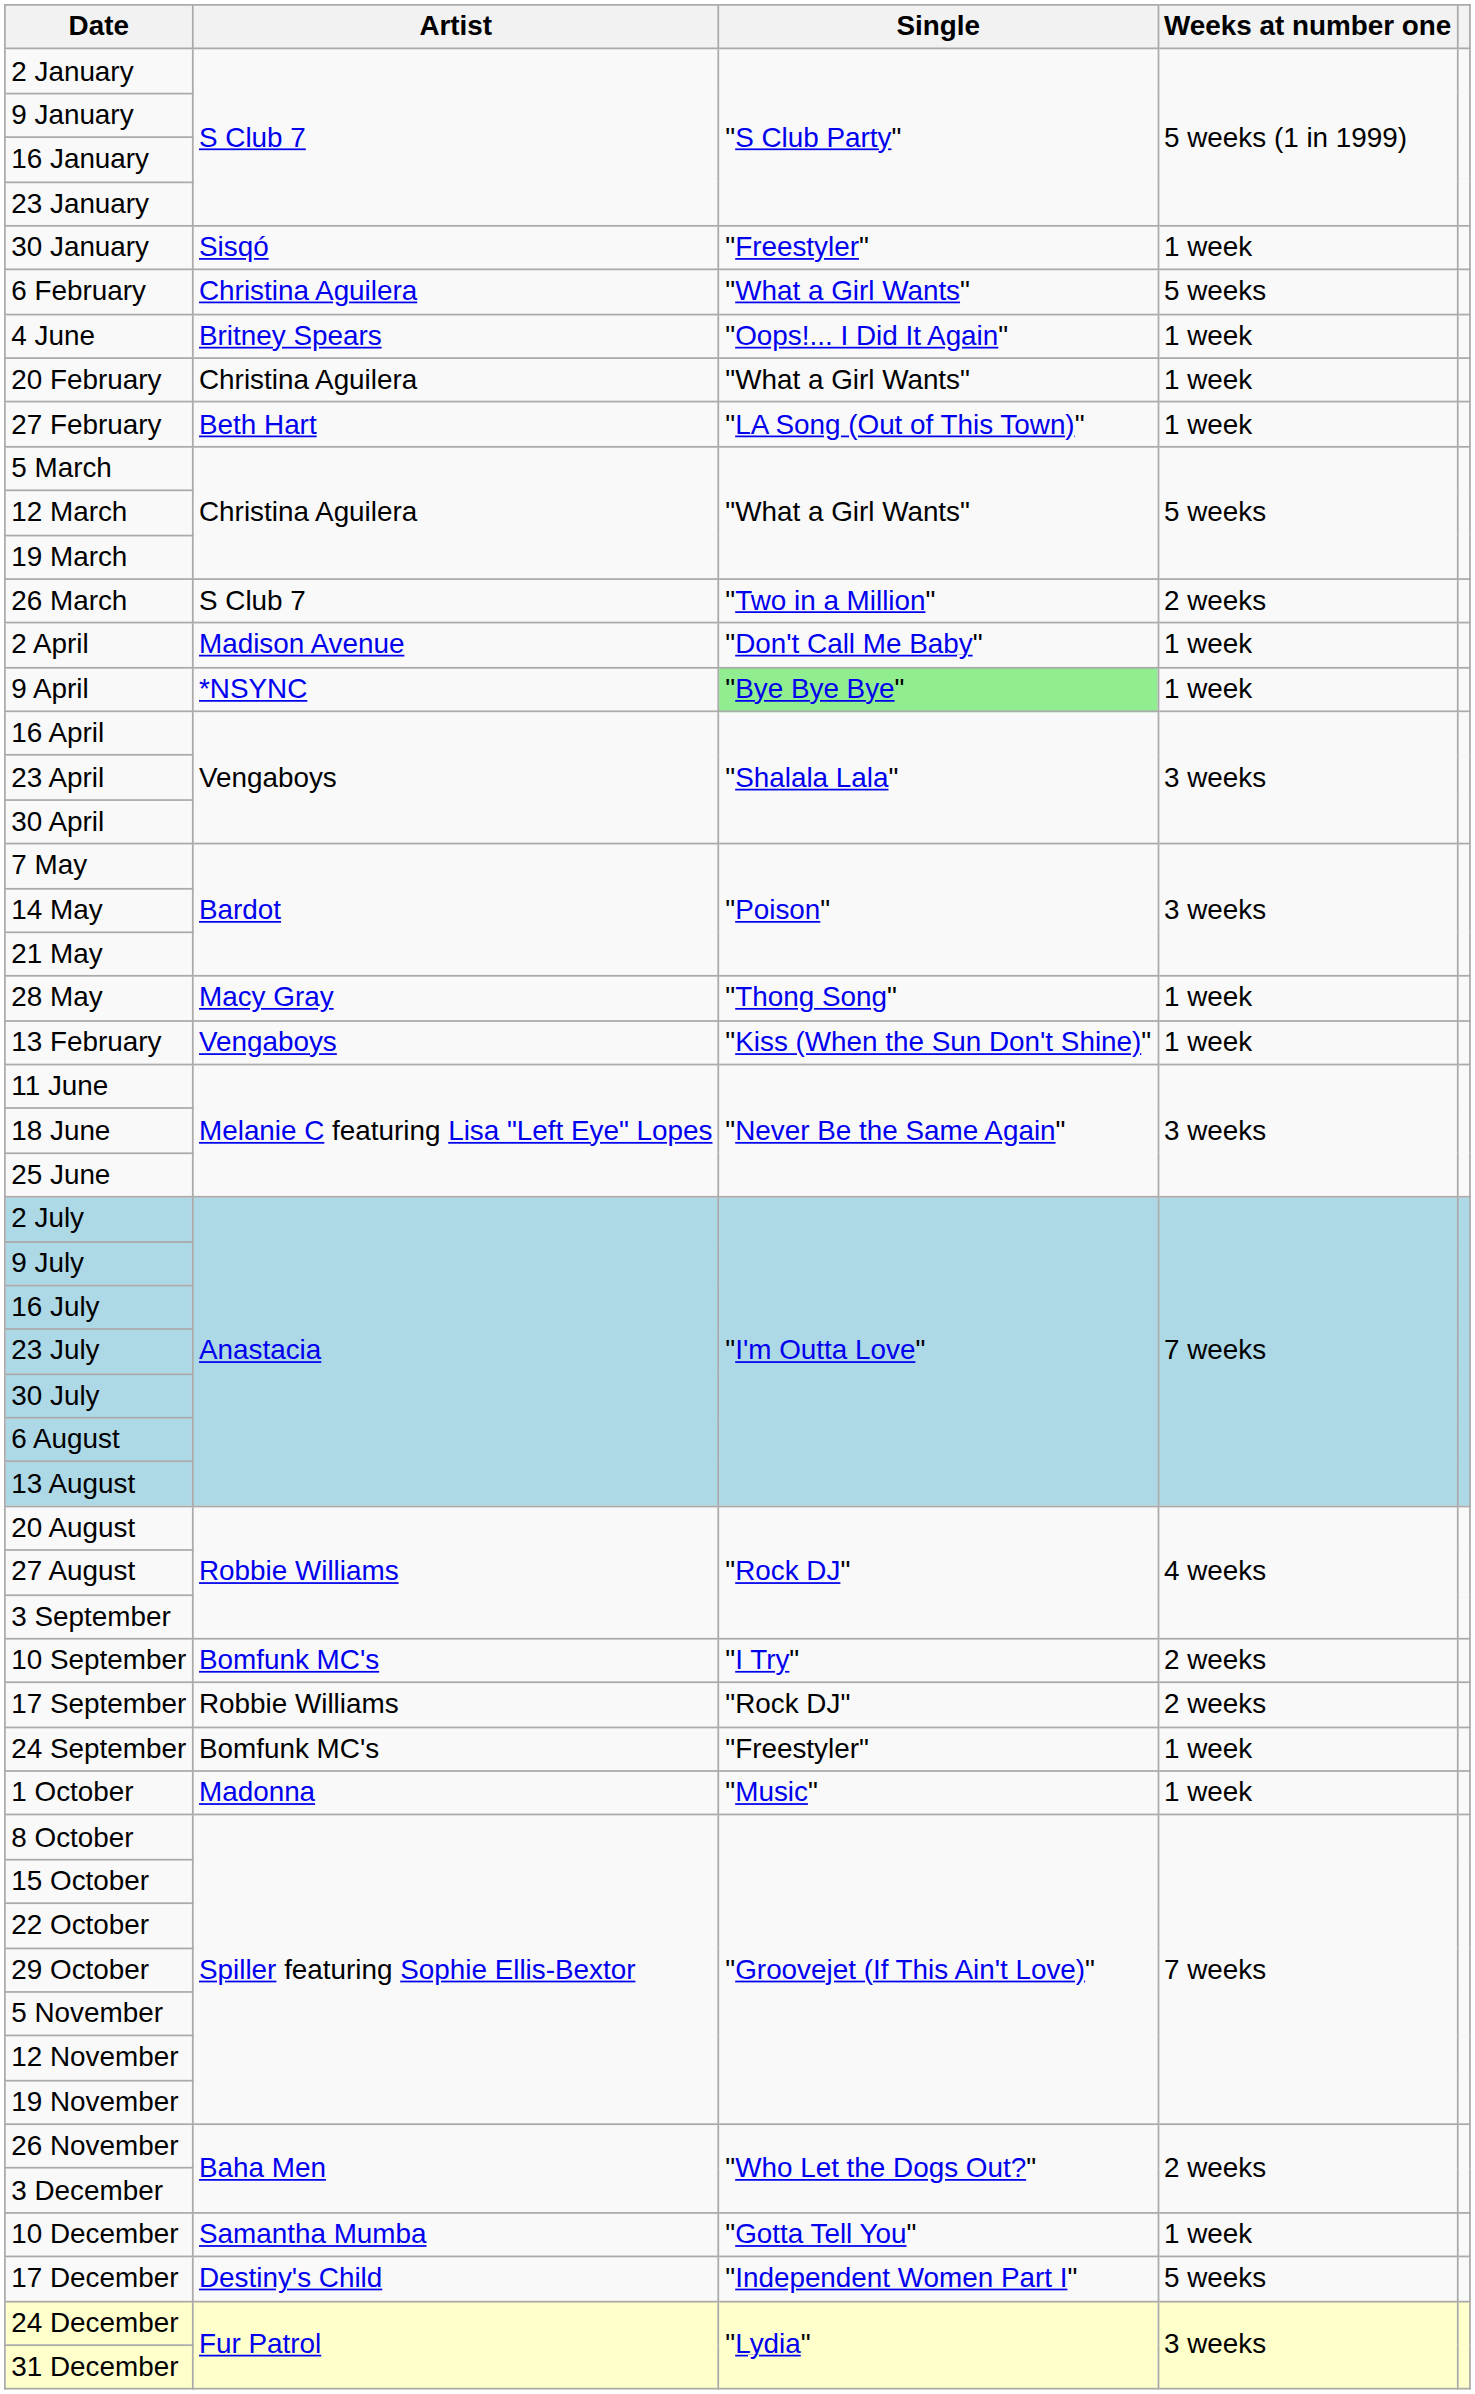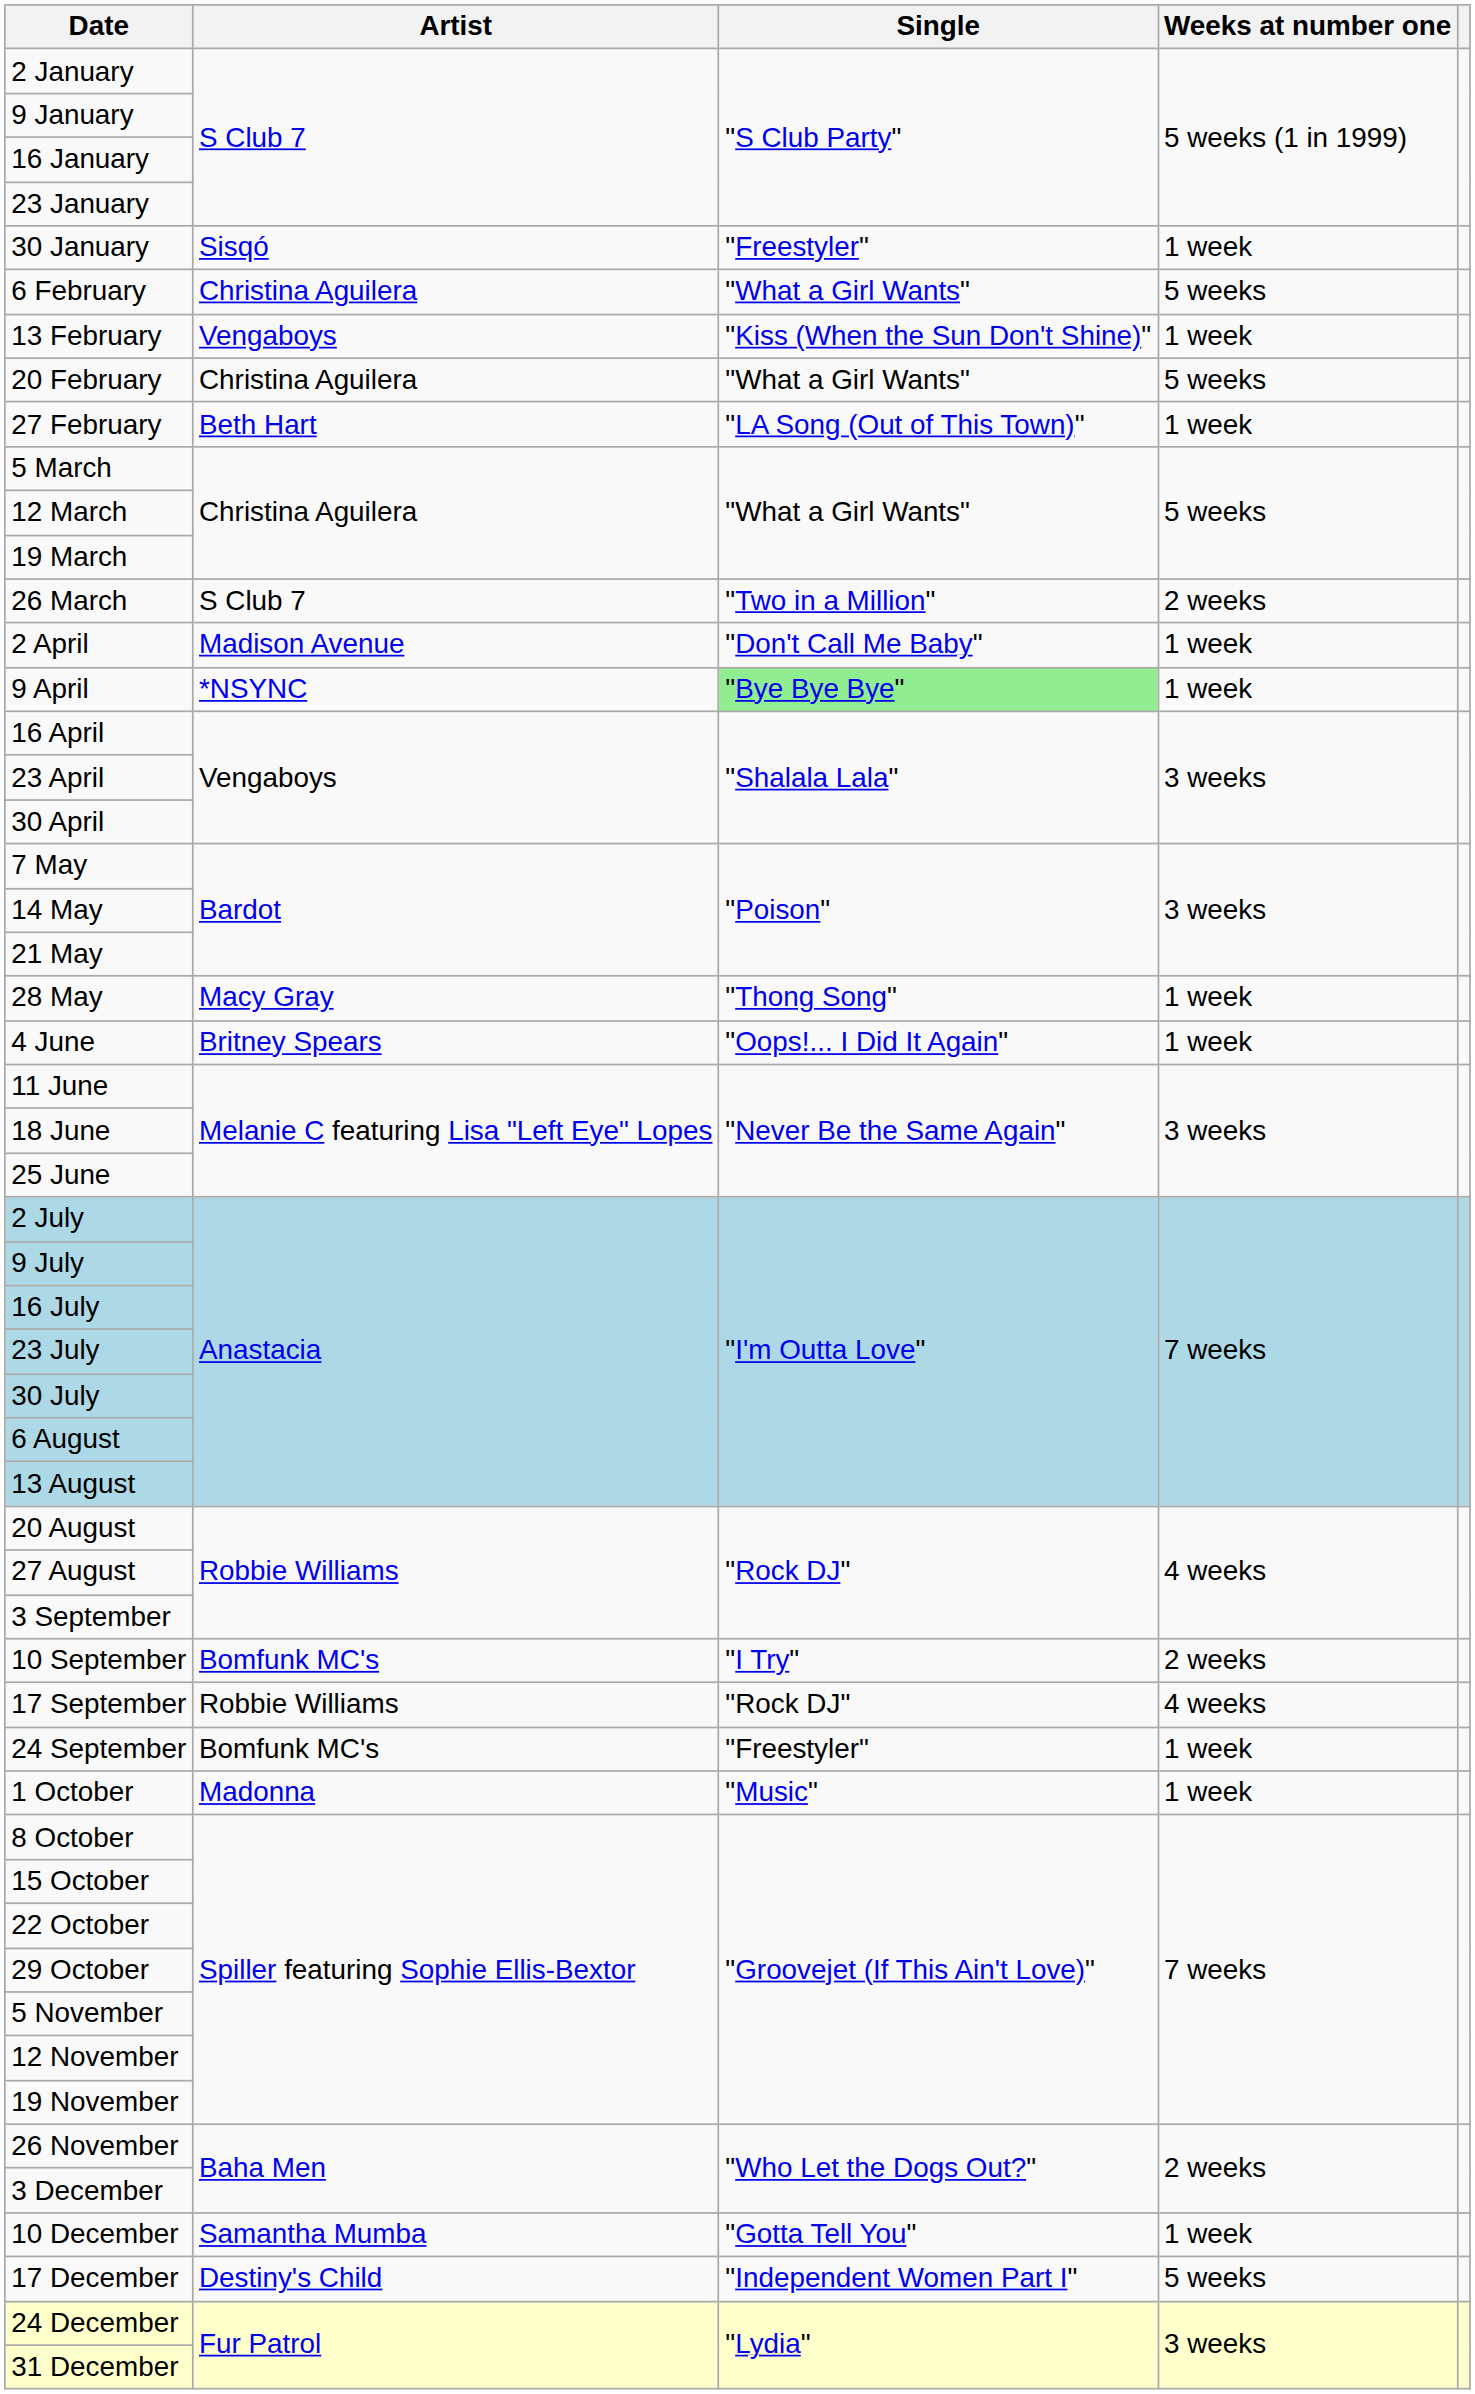 <table class="wikitable">
 <tr>
 <th>Date</th>
 <th>Artist</th>
 <th>Single</th>
 <th>Weeks at number one</th>
 <th></th>
 </tr>
 <tr>
 <td>2 January</td>
 <td rowspan="4"><a href='#'>S Club 7</a></td>
 <td rowspan="4">"<a href='#'>S Club Party</a>"</td>
 <td rowspan="4">5 weeks (1 in 1999)</td>
 <td rowspan="4"></td>
 </tr>
 <tr>
 <td>9 January</td>
 </tr>
 <tr>
 <td>16 January</td>
 </tr>
 <tr>
 <td>23 January</td>
 </tr>
 <tr>
 <td>30 January</td>
 <td><a href='#'>Sisqó</a></td>
 <td>"<a href='#'>Freestyler</a>"</td>
 <td>1 week</td>
 <td></td>
 </tr>
 <tr>
 <td>6 February</td>
 <td><a href='#'>Christina Aguilera</a></td>
 <td>"<a href='#'>What a Girl Wants</a>"</td>
 <td>5 weeks</td>
 <td></td>
 </tr>
 <tr>
-<td>4 June</td>
-<td><a href='#'>Britney Spears</a></td>
-<td>"<a href='#'>Oops!... I Did It Again</a>"</td>
+<td>13 February</td>
+<td><a href='#'>Vengaboys</a></td>
+<td>"<a href='#'>Kiss (When the Sun Don't Shine)</a>"</td>
 <td>1 week</td>
 <td></td>
 </tr>
 <tr>
 <td>20 February</td>
 <td>Christina Aguilera</td>
 <td>"What a Girl Wants"</td>
-<td>1 week</td>
+<td>5 weeks</td>
 <td></td>
 </tr>
 <tr>
 <td>27 February</td>
 <td><a href='#'>Beth Hart</a></td>
 <td>"<a href='#'>LA Song (Out of This Town)</a>"</td>
 <td>1 week</td>
 <td></td>
 </tr>
 <tr>
 <td>5 March</td>
 <td rowspan="3">Christina Aguilera</td>
 <td rowspan="3">"What a Girl Wants"</td>
 <td rowspan="3">5 weeks</td>
 <td rowspan="3"></td>
 </tr>
 <tr>
 <td>12 March</td>
 </tr>
 <tr>
 <td>19 March</td>
 </tr>
 <tr>
 <td>26 March</td>
 <td>S Club 7</td>
 <td>"<a href='#'>Two in a Million</a>"</td>
 <td>2 weeks</td>
 <td></td>
 </tr>
 <tr>
 <td>2 April</td>
 <td><a href='#'>Madison Avenue</a></td>
 <td>"<a href='#'>Don't Call Me Baby</a>"</td>
 <td>1 week</td>
 <td></td>
 </tr>
 <tr>
 <td>9 April</td>
 <td><a href='#'>*NSYNC</a></td>
 <td style="background: lightgreen;">"<a href='#'>Bye Bye Bye</a>"</td>
 <td>1 week</td>
 <td></td>
 </tr>
 <tr>
 <td>16 April</td>
 <td rowspan="3">Vengaboys</td>
 <td rowspan="3">"<a href='#'>Shalala Lala</a>"</td>
 <td rowspan="3">3 weeks</td>
 <td rowspan="3"></td>
 </tr>
 <tr>
 <td>23 April</td>
 </tr>
 <tr>
 <td>30 April</td>
 </tr>
 <tr>
 <td>7 May</td>
 <td rowspan="3"><a href='#'>Bardot</a></td>
 <td rowspan="3">"<a href='#'>Poison</a>"</td>
 <td rowspan="3">3 weeks</td>
 <td rowspan="3"></td>
 </tr>
 <tr>
 <td>14 May</td>
 </tr>
 <tr>
 <td>21 May</td>
 </tr>
 <tr>
 <td>28 May</td>
 <td><a href='#'>Macy Gray</a></td>
 <td>"<a href='#'>Thong Song</a>"</td>
 <td>1 week</td>
 <td></td>
 </tr>
 <tr>
-<td>13 February</td>
-<td><a href='#'>Vengaboys</a></td>
-<td>"<a href='#'>Kiss (When the Sun Don't Shine)</a>"</td>
+<td>4 June</td>
+<td><a href='#'>Britney Spears</a></td>
+<td>"<a href='#'>Oops!... I Did It Again</a>"</td>
 <td>1 week</td>
 <td></td>
 </tr>
 <tr>
 <td>11 June</td>
 <td rowspan="3"><a href='#'>Melanie C</a> featuring <a href='#'>Lisa "Left Eye" Lopes</a></td>
 <td rowspan="3">"<a href='#'>Never Be the Same Again</a>"</td>
 <td rowspan="3">3 weeks</td>
 <td rowspan="3"></td>
 </tr>
 <tr>
 <td>18 June</td>
 </tr>
 <tr>
 <td>25 June</td>
 </tr>
 <tr bgcolor="lightblue">
 <td>2 July</td>
 <td rowspan="7"><a href='#'>Anastacia</a></td>
 <td rowspan="7">"<a href='#'>I'm Outta Love</a>"</td>
 <td rowspan="7">7 weeks</td>
 <td rowspan="7"></td>
 </tr>
 <tr bgcolor="lightblue">
 <td>9 July</td>
 </tr>
 <tr bgcolor="lightblue">
 <td>16 July</td>
 </tr>
 <tr bgcolor="lightblue">
 <td>23 July</td>
 </tr>
 <tr bgcolor="lightblue">
 <td>30 July</td>
 </tr>
 <tr bgcolor="lightblue">
 <td>6 August</td>
 </tr>
 <tr bgcolor="lightblue">
 <td>13 August</td>
 </tr>
 <tr>
 <td>20 August</td>
 <td rowspan="3"><a href='#'>Robbie Williams</a></td>
 <td rowspan="3">"<a href='#'>Rock DJ</a>"</td>
 <td rowspan="3">4 weeks</td>
 <td rowspan="3"></td>
 </tr>
 <tr>
 <td>27 August</td>
 </tr>
 <tr>
 <td>3 September</td>
 </tr>
 <tr>
 <td>10 September</td>
 <td><a href='#'>Bomfunk MC's</a></td>
 <td>"<a href='#'>I Try</a>"</td>
 <td>2 weeks</td>
 <td></td>
 </tr>
 <tr>
 <td>17 September</td>
 <td>Robbie Williams</td>
 <td>"Rock DJ"</td>
-<td>2 weeks</td>
+<td>4 weeks</td>
 <td></td>
 </tr>
 <tr>
 <td>24 September</td>
 <td>Bomfunk MC's</td>
 <td>"Freestyler"</td>
 <td>1 week</td>
 <td></td>
 </tr>
 <tr>
 <td>1 October</td>
 <td><a href='#'>Madonna</a></td>
 <td>"<a href='#'>Music</a>"</td>
 <td>1 week</td>
 <td></td>
 </tr>
 <tr>
 <td>8 October</td>
 <td rowspan="7"><a href='#'>Spiller</a> featuring <a href='#'>Sophie Ellis-Bextor</a></td>
 <td rowspan="7">"<a href='#'>Groovejet (If This Ain't Love)</a>"</td>
 <td rowspan="7">7 weeks</td>
 <td rowspan="7"></td>
 </tr>
 <tr>
 <td>15 October</td>
 </tr>
 <tr>
 <td>22 October</td>
 </tr>
 <tr>
 <td>29 October</td>
 </tr>
 <tr>
 <td>5 November</td>
 </tr>
 <tr>
 <td>12 November</td>
 </tr>
 <tr>
 <td>19 November</td>
 </tr>
 <tr>
 <td>26 November</td>
 <td rowspan="2"><a href='#'>Baha Men</a></td>
 <td rowspan="2">"<a href='#'>Who Let the Dogs Out?</a>"</td>
 <td rowspan="2">2 weeks</td>
 <td rowspan="2"></td>
 </tr>
 <tr>
 <td>3 December</td>
 </tr>
 <tr>
 <td>10 December</td>
 <td><a href='#'>Samantha Mumba</a></td>
 <td>"<a href='#'>Gotta Tell You</a>"</td>
 <td>1 week</td>
 <td></td>
 </tr>
 <tr>
 <td>17 December</td>
 <td><a href='#'>Destiny's Child</a></td>
 <td>"<a href='#'>Independent Women Part I</a>"</td>
 <td>5 weeks</td>
 <td></td>
 </tr>
 <tr bgcolor="#FFFFCC">
 <td>24 December</td>
 <td rowspan="2"><a href='#'>Fur Patrol</a></td>
 <td rowspan="2">"<a href='#'>Lydia</a>"</td>
 <td rowspan="2">3 weeks</td>
 <td rowspan="2"></td>
 </tr>
 <tr bgcolor="#FFFFCC">
 <td>31 December</td>
 </tr>
 </table>
